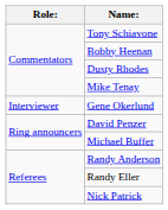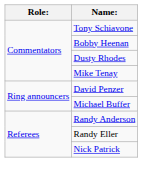 <table class=wikitable style="font-size:90%; margin: 0.5em 0 0.5em 1em; float: right; clear: right;">
 <tr>
 <th>Role:</th>
 <th>Name:</th>
 </tr>
 <tr>
 <td rowspan=4><a href='#'>Commentators</a></td>
 <td><a href='#'>Tony Schiavone</a></td>
 </tr>
 <tr>
 <td><a href='#'>Bobby Heenan</a></td>
 </tr>
 <tr>
 <td><a href='#'>Dusty Rhodes</a></td>
 </tr>
 <tr>
 <td><a href='#'>Mike Tenay</a></td>
 </tr>
 <tr>
-<td><a href='#'>Interviewer</a></td>
-<td><a href='#'>Gene Okerlund</a></td>
-</tr>
-<tr>
 <td rowspan=2><a href='#'>Ring announcers</a></td>
 <td><a href='#'>David Penzer</a></td>
 </tr>
 <tr>
 <td><a href='#'>Michael Buffer</a></td>
 </tr>
 <tr>
 <td rowspan=3><a href='#'>Referees</a></td>
 <td><a href='#'>Randy Anderson</a></td>
 </tr>
 <tr>
 <td>Randy Eller</td>
 </tr>
 <tr>
 <td><a href='#'>Nick Patrick</a></td>
 </tr>
 </table>
